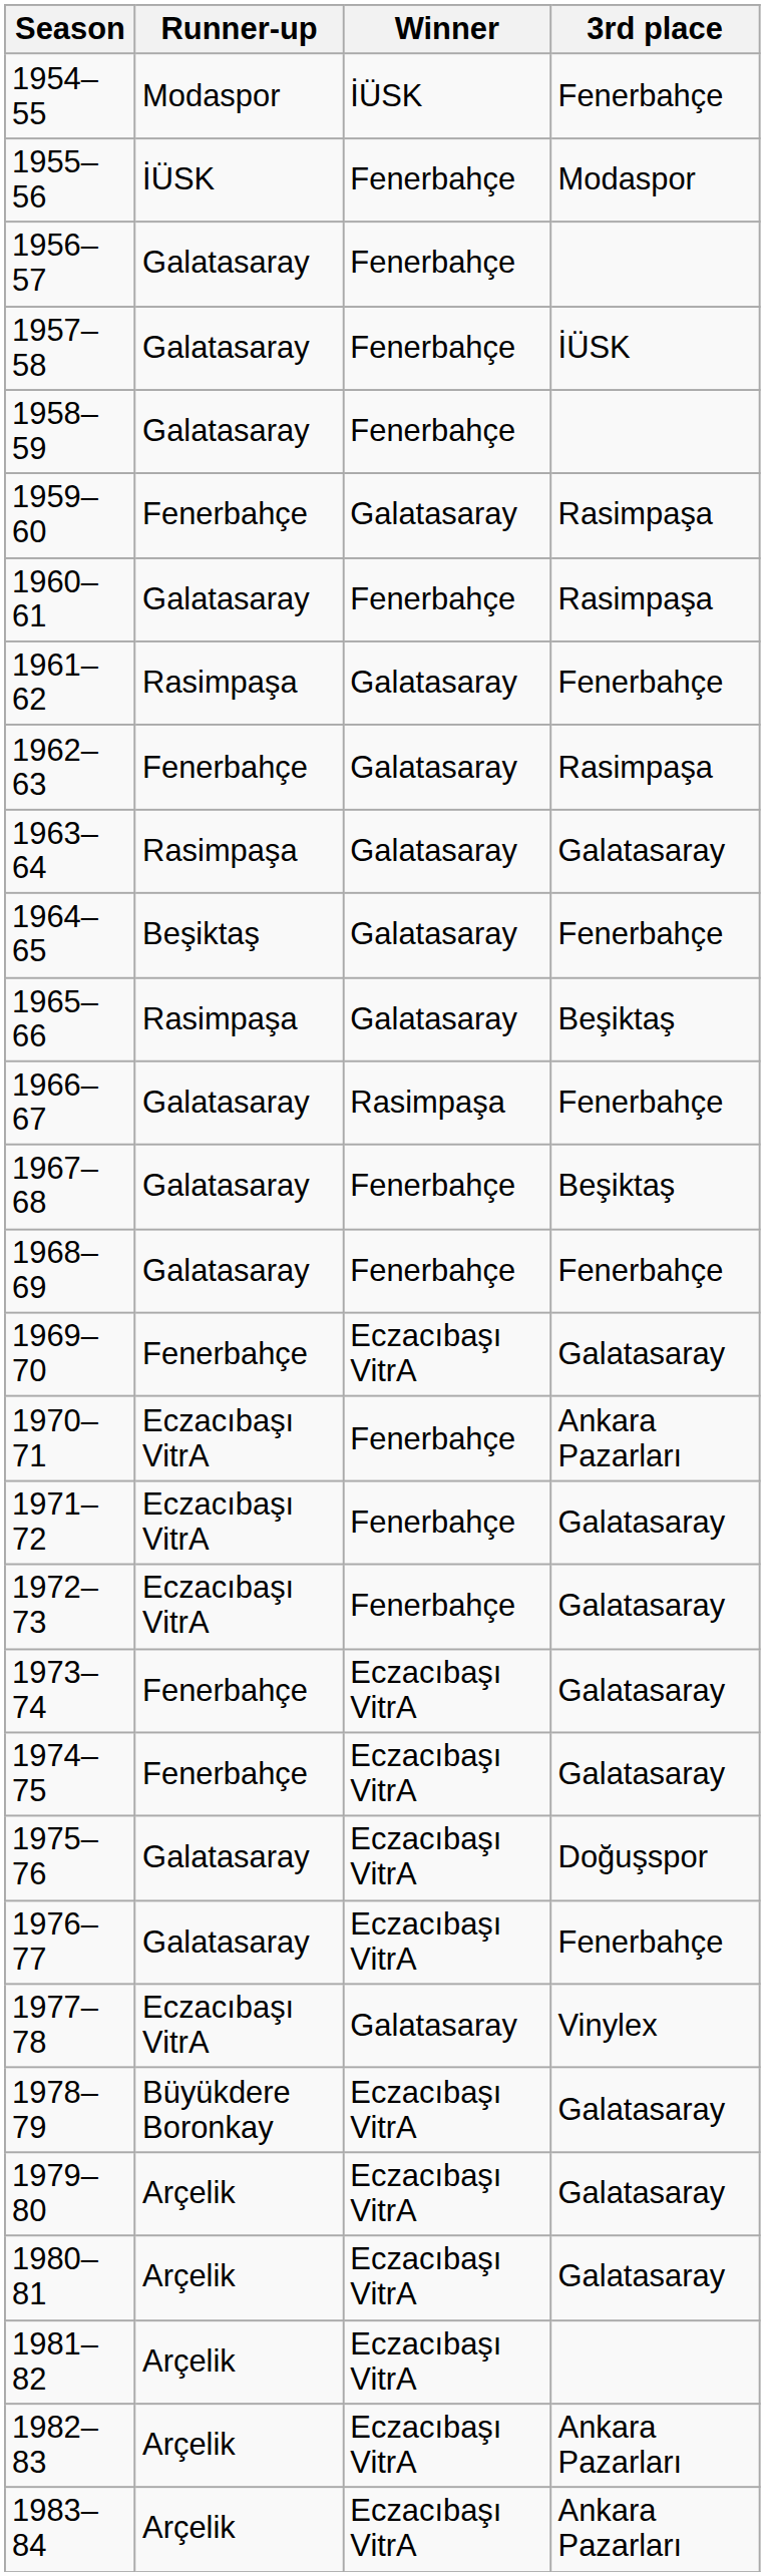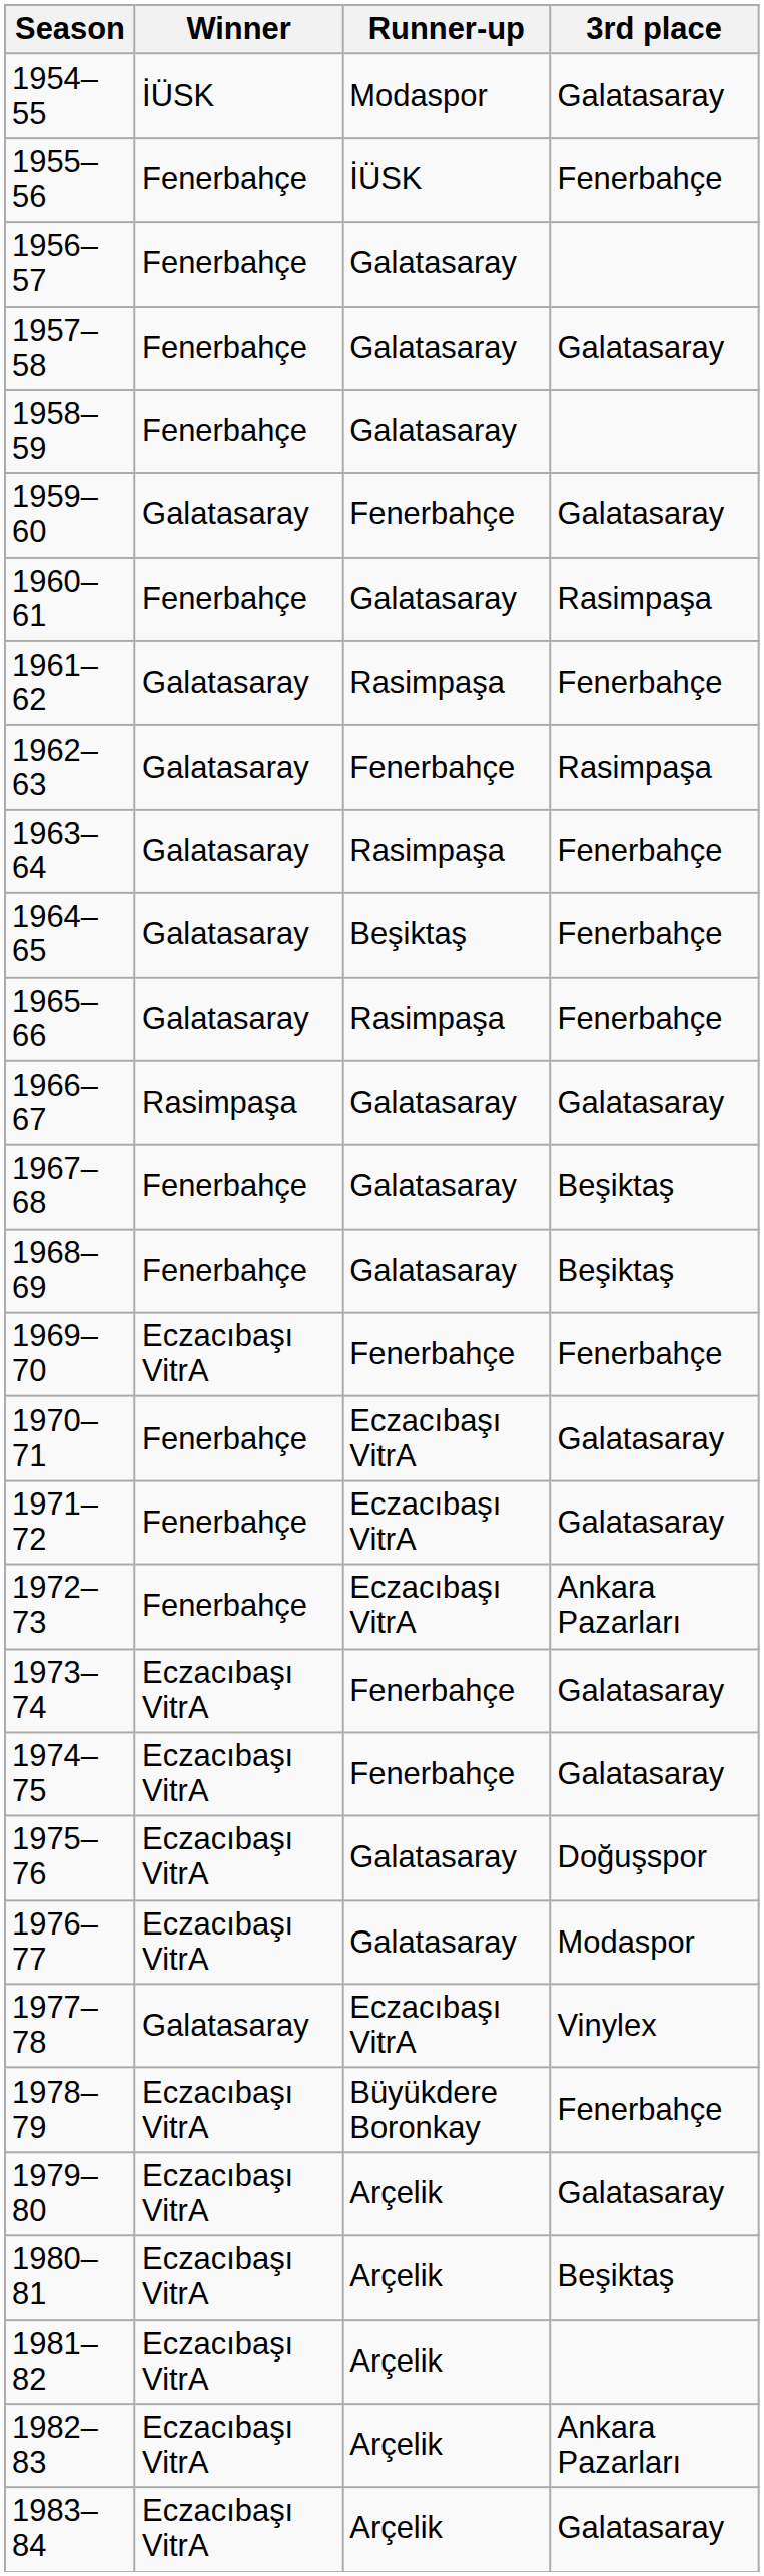 <table class=wikitable>
 <tr>
 <th width=60>Season</th>
+<th width=100>Winner</th>
 <th width=100>Runner-up</th>
-<th width=100>Winner</th>
 <th width=100>3rd place</th>
 </tr>
 <tr>
 <td>1954–55</td>
+<td>İÜSK</td>
 <td>Modaspor</td>
+<td>Galatasaray</td>
+</tr>
+<tr>
+<td>1955–56</td>
+<td>Fenerbahçe</td>
 <td>İÜSK</td>
 <td>Fenerbahçe</td>
 </tr>
 <tr>
-<td>1955–56</td>
-<td>İÜSK</td>
+<td>1956–57</td>
 <td>Fenerbahçe</td>
-<td>Modaspor</td>
-</tr>
-<tr>
-<td>1956–57</td>
 <td>Galatasaray</td>
-<td>Fenerbahçe</td>
 <td></td>
 </tr>
 <tr>
 <td>1957–58</td>
+<td>Fenerbahçe</td>
 <td>Galatasaray</td>
-<td>Fenerbahçe</td>
-<td>İÜSK</td>
+<td>Galatasaray</td>
 </tr>
 <tr>
 <td>1958–59</td>
+<td>Fenerbahçe</td>
 <td>Galatasaray</td>
-<td>Fenerbahçe</td>
 <td></td>
 </tr>
 <tr>
 <td>1959–60</td>
+<td>Galatasaray</td>
+<td>Fenerbahçe</td>
+<td>Galatasaray</td>
+</tr>
+<tr>
+<td>1960–61</td>
 <td>Fenerbahçe</td>
 <td>Galatasaray</td>
 <td>Rasimpaşa</td>
 </tr>
 <tr>
-<td>1960–61</td>
+<td>1961–62</td>
+<td>Galatasaray</td>
+<td>Rasimpaşa</td>
+<td>Fenerbahçe</td>
+</tr>
+<tr>
+<td>1962–63</td>
 <td>Galatasaray</td>
 <td>Fenerbahçe</td>
 <td>Rasimpaşa</td>
 </tr>
 <tr>
-<td>1961–62</td>
+<td>1963–64</td>
+<td>Galatasaray</td>
 <td>Rasimpaşa</td>
-<td>Galatasaray</td>
 <td>Fenerbahçe</td>
 </tr>
 <tr>
-<td>1962–63</td>
+<td>1964–65</td>
+<td>Galatasaray</td>
+<td>Beşiktaş</td>
 <td>Fenerbahçe</td>
+</tr>
+<tr>
+<td>1965–66</td>
 <td>Galatasaray</td>
 <td>Rasimpaşa</td>
+<td>Fenerbahçe</td>
 </tr>
 <tr>
-<td>1963–64</td>
+<td>1966–67</td>
 <td>Rasimpaşa</td>
 <td>Galatasaray</td>
 <td>Galatasaray</td>
 </tr>
 <tr>
-<td>1964–65</td>
-<td>Beşiktaş</td>
-<td>Galatasaray</td>
+<td>1967–68</td>
 <td>Fenerbahçe</td>
-</tr>
-<tr>
-<td>1965–66</td>
-<td>Rasimpaşa</td>
 <td>Galatasaray</td>
 <td>Beşiktaş</td>
 </tr>
 <tr>
-<td>1966–67</td>
+<td>1968–69</td>
+<td>Fenerbahçe</td>
 <td>Galatasaray</td>
-<td>Rasimpaşa</td>
-<td>Fenerbahçe</td>
-</tr>
-<tr>
-<td>1967–68</td>
-<td>Galatasaray</td>
-<td>Fenerbahçe</td>
 <td>Beşiktaş</td>
 </tr>
 <tr>
-<td>1968–69</td>
-<td>Galatasaray</td>
+<td>1969–70</td>
+<td>Eczacıbaşı VitrA</td>
 <td>Fenerbahçe</td>
 <td>Fenerbahçe</td>
 </tr>
 <tr>
-<td>1969–70</td>
+<td>1970–71</td>
 <td>Fenerbahçe</td>
 <td>Eczacıbaşı VitrA</td>
 <td>Galatasaray</td>
 </tr>
 <tr>
-<td>1970–71</td>
+<td>1971–72</td>
+<td>Fenerbahçe</td>
 <td>Eczacıbaşı VitrA</td>
+<td>Galatasaray</td>
+</tr>
+<tr>
+<td>1972–73</td>
 <td>Fenerbahçe</td>
+<td>Eczacıbaşı VitrA</td>
 <td>Ankara Pazarları</td>
 </tr>
 <tr>
-<td>1971–72</td>
+<td>1973–74</td>
 <td>Eczacıbaşı VitrA</td>
 <td>Fenerbahçe</td>
 <td>Galatasaray</td>
 </tr>
 <tr>
-<td>1972–73</td>
+<td>1974–75</td>
 <td>Eczacıbaşı VitrA</td>
 <td>Fenerbahçe</td>
 <td>Galatasaray</td>
 </tr>
 <tr>
-<td>1973–74</td>
-<td>Fenerbahçe</td>
+<td>1975–76</td>
 <td>Eczacıbaşı VitrA</td>
 <td>Galatasaray</td>
-</tr>
-<tr>
-<td>1974–75</td>
-<td>Fenerbahçe</td>
-<td>Eczacıbaşı VitrA</td>
-<td>Galatasaray</td>
-</tr>
-<tr>
-<td>1975–76</td>
-<td>Galatasaray</td>
-<td>Eczacıbaşı VitrA</td>
 <td>Doğuşspor</td>
 </tr>
 <tr>
 <td>1976–77</td>
+<td>Eczacıbaşı VitrA</td>
 <td>Galatasaray</td>
-<td>Eczacıbaşı VitrA</td>
-<td>Fenerbahçe</td>
+<td>Modaspor</td>
 </tr>
 <tr>
 <td>1977–78</td>
+<td>Galatasaray</td>
 <td>Eczacıbaşı VitrA</td>
-<td>Galatasaray</td>
 <td>Vinylex</td>
 </tr>
 <tr>
 <td>1978–79</td>
+<td>Eczacıbaşı VitrA</td>
 <td>Büyükdere Boronkay</td>
-<td>Eczacıbaşı VitrA</td>
-<td>Galatasaray</td>
+<td>Fenerbahçe</td>
 </tr>
 <tr>
 <td>1979–80</td>
+<td>Eczacıbaşı VitrA</td>
 <td>Arçelik</td>
-<td>Eczacıbaşı VitrA</td>
 <td>Galatasaray</td>
 </tr>
 <tr>
 <td>1980–81</td>
+<td>Eczacıbaşı VitrA</td>
 <td>Arçelik</td>
-<td>Eczacıbaşı VitrA</td>
-<td>Galatasaray</td>
+<td>Beşiktaş</td>
 </tr>
 <tr>
 <td>1981–82</td>
+<td>Eczacıbaşı VitrA</td>
 <td>Arçelik</td>
-<td>Eczacıbaşı VitrA</td>
 <td></td>
 </tr>
 <tr>
 <td>1982–83</td>
+<td>Eczacıbaşı VitrA</td>
 <td>Arçelik</td>
-<td>Eczacıbaşı VitrA</td>
 <td>Ankara Pazarları</td>
 </tr>
 <tr>
 <td>1983–84</td>
+<td>Eczacıbaşı VitrA</td>
 <td>Arçelik</td>
-<td>Eczacıbaşı VitrA</td>
-<td>Ankara Pazarları</td>
+<td>Galatasaray</td>
 </tr>
 </table>
